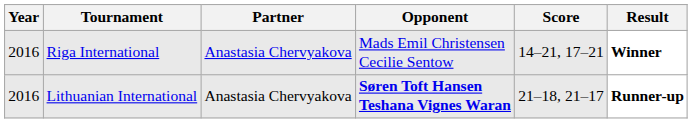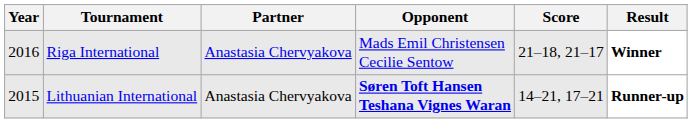 <table class="sortable wikitable" style="font-size: 90%;">
 <tr>
 <th>Year</th>
 <th>Tournament</th>
 <th>Partner</th>
 <th>Opponent</th>
 <th>Score</th>
 <th>Result</th>
 </tr>
 <tr style="background:#E9E9E9">
 <td align="center">2016</td>
 <td align="left"><a href='#'>Riga International</a></td>
 <td align="left"> <a href='#'>Anastasia Chervyakova</a></td>
 <td align="left"> <a href='#'>Mads Emil Christensen</a><br> <a href='#'>Cecilie Sentow</a></td>
-<td align="left">14–21, 17–21</td>
+<td align="left">21–18, 21–17</td>
 <td style="text-align:left; background:white"> <strong>Winner</strong></td>
 </tr>
 <tr style="background:#E9E9E9">
-<td align="center">2016</td>
+<td align="center">2015</td>
 <td align="left"><a href='#'>Lithuanian International</a></td>
 <td align="left"> Anastasia Chervyakova</td>
 <td align="left"><strong> <a href='#'>Søren Toft Hansen</a><br> <a href='#'>Teshana Vignes Waran</a></strong></td>
-<td align="left">21–18, 21–17</td>
+<td align="left">14–21, 17–21</td>
 <td style="text-align:left; background:white"> <strong>Runner-up</strong></td>
 </tr>
 </table>
